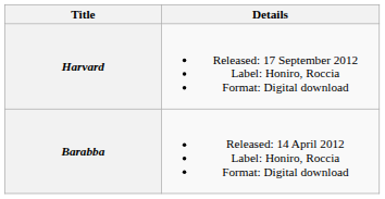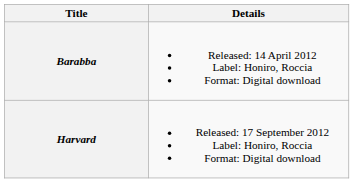 <table class="wikitable plainrowheaders" style="text-align:center;">
 <tr>
 <th scope="col" style="width:12.4em;">Title</th>
 <th scope="col" style="width:17.4em;">Details</th>
 </tr>
 <tr>
+<th scope="row"><em>Barabba</em></th>
+<td><br><ul><li>Released: 14 April 2012</li><li>Label: Honiro, Roccia</li><li>Format: Digital download</li></ul></td>
+</tr>
+<tr>
 <th scope="row"><em>Harvard</em></th>
 <td><br><ul><li>Released: 17 September 2012</li><li>Label: Honiro, Roccia</li><li>Format: Digital download</li></ul></td>
 </tr>
-<tr>
-<th scope="row"><em>Barabba</em></th>
-<td><br><ul><li>Released: 14 April 2012</li><li>Label: Honiro, Roccia</li><li>Format: Digital download</li></ul></td>
-</tr>
 </table>
